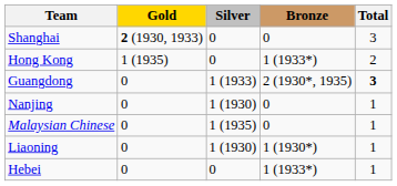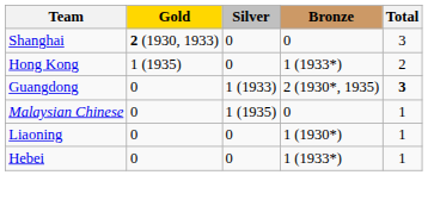 <table class="wikitable sortable">
 <tr>
 <th>Team</th>
 <th style=background:gold>Gold</th>
 <th style=background:silver>Silver</th>
 <th style=background:#cc9966>Bronze</th>
 <th>Total</th>
 </tr>
 <tr>
 <td><a href='#'>Shanghai</a></td>
 <td><strong>2</strong> (1930, 1933)</td>
 <td>0</td>
 <td>0</td>
 <td align=center>3</td>
 </tr>
 <tr>
 <td><a href='#'>Hong Kong</a></td>
 <td>1 (1935)</td>
 <td>0</td>
 <td>1 (1933*)</td>
 <td align=center>2</td>
 </tr>
 <tr>
 <td><a href='#'>Guangdong</a></td>
 <td>0</td>
 <td>1 (1933)</td>
 <td>2 (1930*, 1935)</td>
 <td align=center><strong>3</strong></td>
 </tr>
 <tr>
-<td><a href='#'>Nanjing</a></td>
-<td>0</td>
-<td>1 (1930)</td>
-<td>0</td>
-<td align=center>1</td>
-</tr>
-<tr>
 <td><em><a href='#'>Malaysian Chinese</a></em></td>
 <td>0</td>
 <td>1 (1935)</td>
 <td>0</td>
 <td align=center>1</td>
 </tr>
 <tr>
 <td><a href='#'>Liaoning</a></td>
 <td>0</td>
-<td>1 (1930)</td>
+<td>0</td>
 <td>1 (1930*)</td>
 <td align=center>1</td>
 </tr>
 <tr>
 <td><a href='#'>Hebei</a></td>
 <td>0</td>
 <td>0</td>
 <td>1 (1933*)</td>
 <td align=center>1</td>
 </tr>
 </table>
